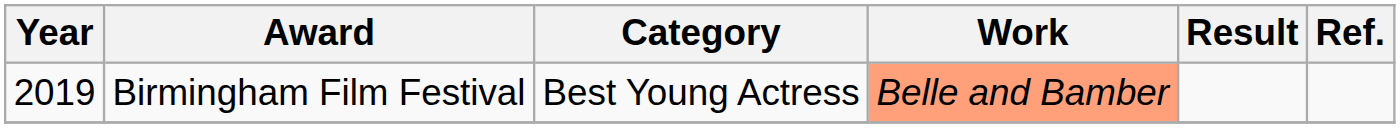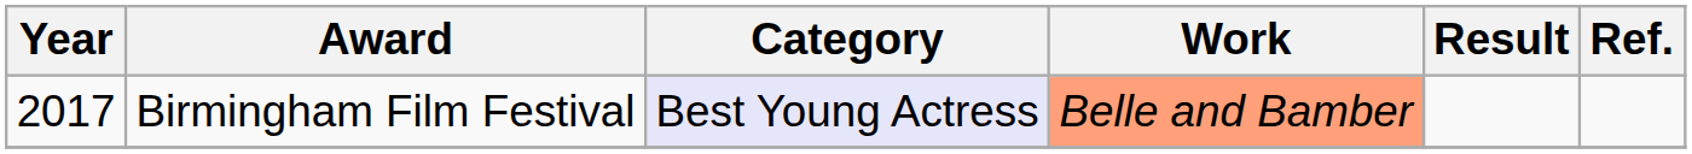 <table class="wikitable plainrowheaders">
 <tr>
 <th>Year</th>
 <th>Award</th>
 <th>Category</th>
 <th>Work</th>
 <th>Result</th>
 <th>Ref.</th>
 </tr>
 <tr>
-<td>2019</td>
+<td>2017</td>
 <td>Birmingham Film Festival</td>
-<td>Best Young Actress</td>
+<td style="background: lavender;">Best Young Actress</td>
 <td style="background: lightsalmon;"><em>Belle and Bamber</em></td>
 <td></td>
 <td></td>
 </tr>
 <tr>
 </tr>
 </table>
